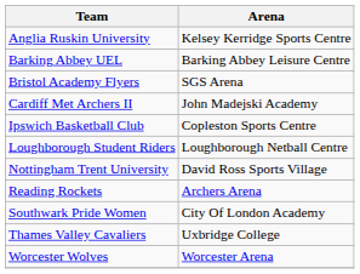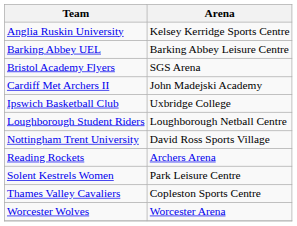 <table class="wikitable" style="text-align:left">
 <tr>
 <th>Team</th>
 <th>Arena</th>
 </tr>
 <tr>
 <td><a href='#'>Anglia Ruskin University</a></td>
 <td>Kelsey Kerridge Sports Centre</td>
 </tr>
 <tr>
 <td><a href='#'>Barking Abbey UEL</a></td>
 <td>Barking Abbey Leisure Centre</td>
 </tr>
 <tr>
 <td><a href='#'>Bristol Academy Flyers</a></td>
 <td>SGS Arena</td>
 </tr>
 <tr>
 <td><a href='#'>Cardiff Met Archers II</a></td>
 <td>John Madejski Academy</td>
 </tr>
 <tr>
 <td><a href='#'>Ipswich Basketball Club</a></td>
-<td>Copleston Sports Centre</td>
+<td>Uxbridge College</td>
 </tr>
 <tr>
 <td><a href='#'>Loughborough Student Riders</a></td>
 <td>Loughborough Netball Centre</td>
 </tr>
 <tr>
 <td><a href='#'>Nottingham Trent University</a></td>
 <td>David Ross Sports Village</td>
 </tr>
 <tr>
 <td><a href='#'>Reading Rockets</a></td>
 <td><a href='#'>Archers Arena</a></td>
 </tr>
 <tr>
-<td><a href='#'>Southwark Pride Women</a></td>
-<td>City Of London Academy</td>
+<td><a href='#'>Solent Kestrels Women</a></td>
+<td>Park Leisure Centre</td>
 </tr>
 <tr>
 <td><a href='#'>Thames Valley Cavaliers</a></td>
-<td>Uxbridge College</td>
+<td>Copleston Sports Centre</td>
 </tr>
 <tr>
 <td><a href='#'>Worcester Wolves</a></td>
 <td><a href='#'>Worcester Arena</a></td>
 </tr>
 <tr>
 </tr>
 </table>
